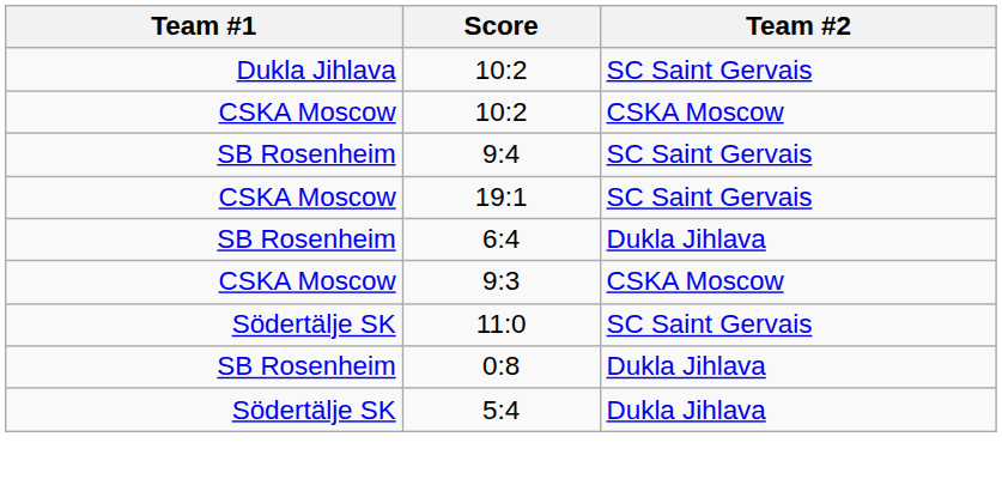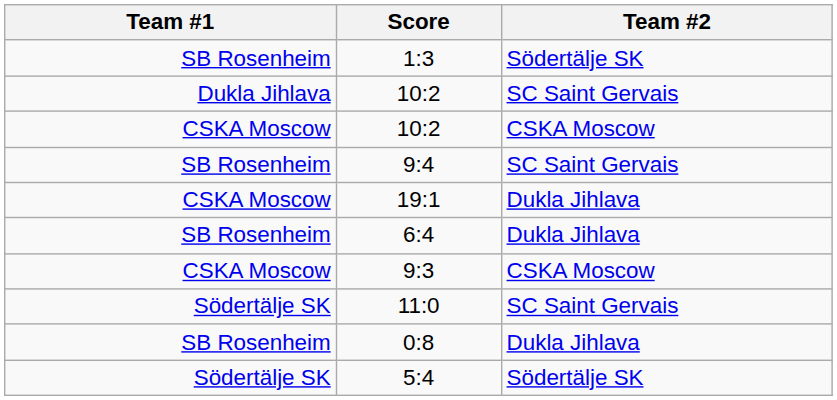 <table class="wikitable" style="text-align: center;">
 <tr>
 <th width=22%>Team #1</th>
 <th width=11%>Score</th>
 <th width=22%>Team #2</th>
+</tr>
+<tr>
+<td style="text-align: right;"><a href='#'>SB Rosenheim</a> </td>
+<td>1:3</td>
+<td style="text-align: left;"> <a href='#'>Södertälje SK</a></td>
 </tr>
 <tr>
 <td style="text-align: right;"><a href='#'>Dukla Jihlava</a> </td>
 <td>10:2</td>
 <td style="text-align: left;"> <a href='#'>SC Saint Gervais</a></td>
 </tr>
 <tr>
 <td style="text-align: right;"><a href='#'>CSKA Moscow</a> </td>
 <td>10:2</td>
 <td style="text-align: left;"> <a href='#'>CSKA Moscow</a></td>
 </tr>
 <tr>
 <td style="text-align: right;"><a href='#'>SB Rosenheim</a> </td>
 <td>9:4</td>
 <td style="text-align: left;"> <a href='#'>SC Saint Gervais</a></td>
 </tr>
 <tr>
 <td style="text-align: right;"><a href='#'>CSKA Moscow</a> </td>
 <td>19:1</td>
-<td style="text-align: left;"> <a href='#'>SC Saint Gervais</a></td>
+<td style="text-align: left;"> <a href='#'>Dukla Jihlava</a></td>
 </tr>
 <tr>
 <td style="text-align: right;"><a href='#'>SB Rosenheim</a> </td>
 <td>6:4</td>
 <td style="text-align: left;"> <a href='#'>Dukla Jihlava</a></td>
 </tr>
 <tr>
 <td style="text-align: right;"><a href='#'>CSKA Moscow</a> </td>
 <td>9:3</td>
 <td style="text-align: left;"> <a href='#'>CSKA Moscow</a></td>
 </tr>
 <tr>
 <td style="text-align: right;"><a href='#'>Södertälje SK</a> </td>
 <td>11:0</td>
 <td style="text-align: left;"> <a href='#'>SC Saint Gervais</a></td>
 </tr>
 <tr>
 <td style="text-align: right;"><a href='#'>SB Rosenheim</a> </td>
 <td>0:8</td>
 <td style="text-align: left;"> <a href='#'>Dukla Jihlava</a></td>
 </tr>
 <tr>
 <td style="text-align: right;"><a href='#'>Södertälje SK</a> </td>
 <td>5:4</td>
-<td style="text-align: left;"> <a href='#'>Dukla Jihlava</a></td>
+<td style="text-align: left;"> <a href='#'>Södertälje SK</a></td>
 </tr>
 </table>
